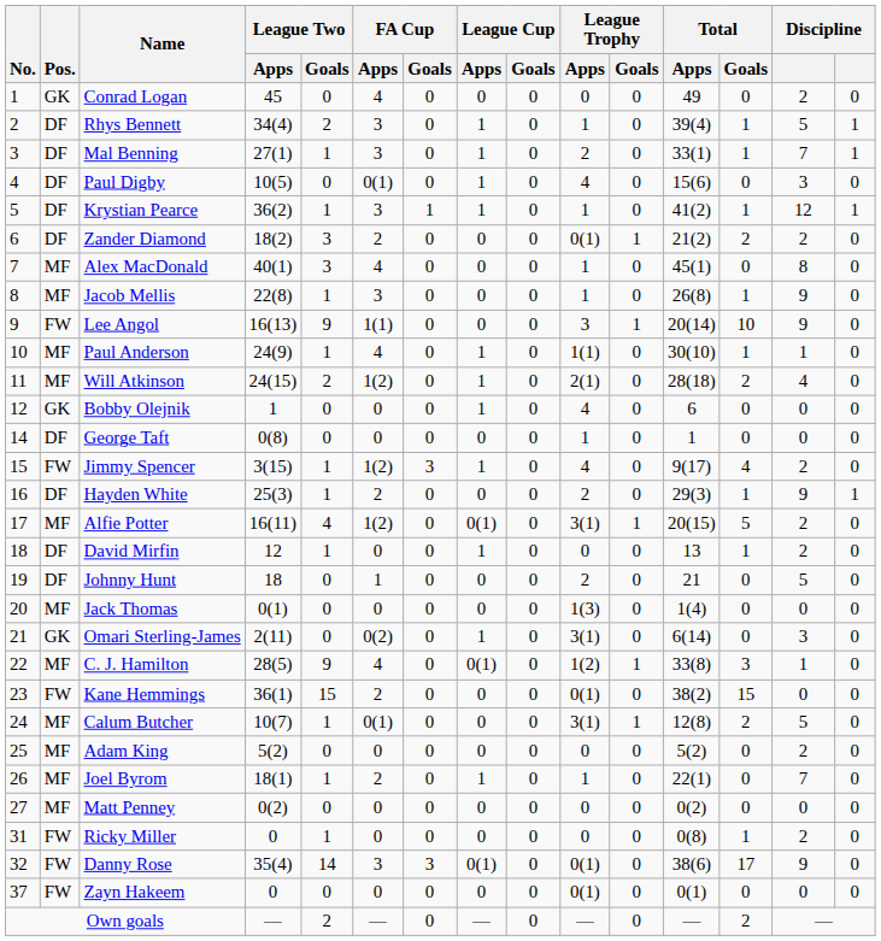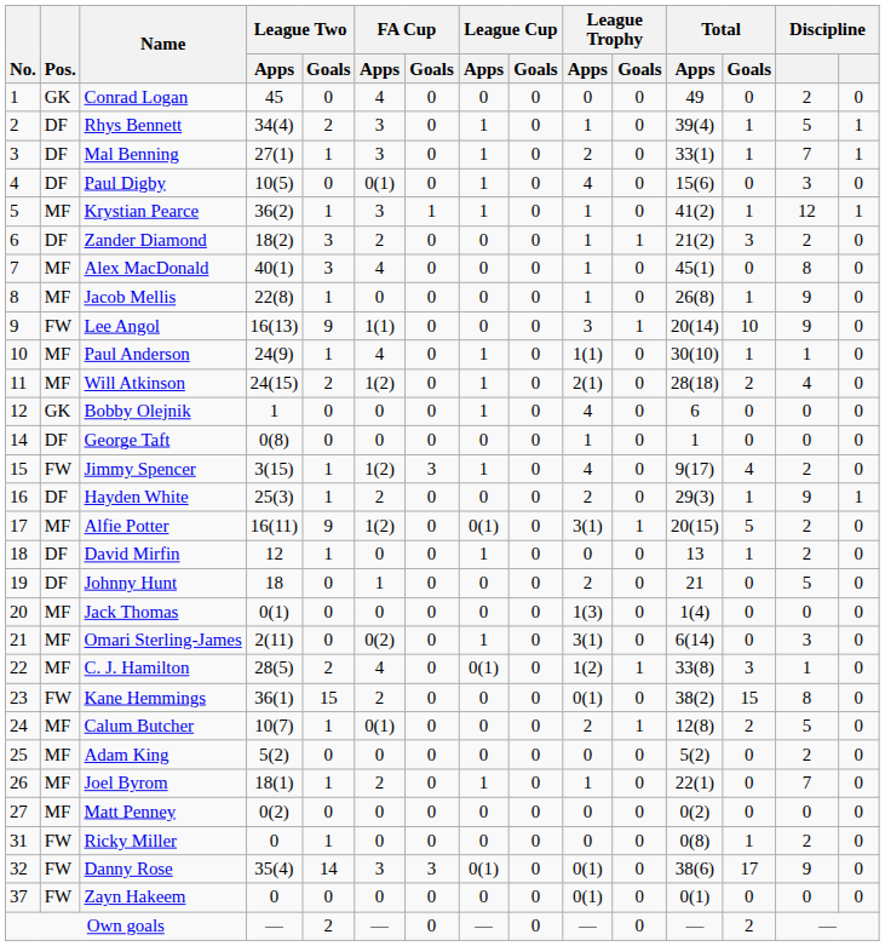 <table class="wikitable" style="text-align:center">
 <tr>
 <th rowspan="2" valign="bottom">No.</th>
 <th rowspan="2" valign="bottom">Pos.</th>
 <th rowspan="2">Name</th>
 <th colspan="2" width="85">League Two</th>
 <th colspan="2" width="85">FA Cup</th>
 <th colspan="2" width="85">League Cup</th>
 <th colspan="2" width="85">League Trophy</th>
 <th colspan="2" width="85">Total</th>
 <th colspan="2" width="85">Discipline</th>
 </tr>
 <tr>
 <th>Apps</th>
 <th>Goals</th>
 <th>Apps</th>
 <th>Goals</th>
 <th>Apps</th>
 <th>Goals</th>
 <th>Apps</th>
 <th>Goals</th>
 <th>Apps</th>
 <th>Goals</th>
 <th></th>
 <th></th>
 </tr>
 <tr>
 <td align="left">1</td>
 <td align="left">GK</td>
 <td align="left"> <a href='#'>Conrad Logan</a></td>
 <td>45</td>
 <td>0</td>
 <td>4</td>
 <td>0</td>
 <td>0</td>
 <td>0</td>
 <td>0</td>
 <td>0</td>
 <td>49</td>
 <td>0</td>
 <td>2</td>
 <td>0</td>
 </tr>
 <tr>
 <td align="left">2</td>
 <td align="left">DF</td>
 <td align="left"> <a href='#'>Rhys Bennett</a></td>
 <td>34(4)</td>
 <td>2</td>
 <td>3</td>
 <td>0</td>
 <td>1</td>
 <td>0</td>
 <td>1</td>
 <td>0</td>
 <td>39(4)</td>
 <td>1</td>
 <td>5</td>
 <td>1</td>
 </tr>
 <tr>
 <td align="left">3</td>
 <td align="left">DF</td>
 <td align="left"> <a href='#'>Mal Benning</a></td>
 <td>27(1)</td>
 <td>1</td>
 <td>3</td>
 <td>0</td>
 <td>1</td>
 <td>0</td>
 <td>2</td>
 <td>0</td>
 <td>33(1)</td>
 <td>1</td>
 <td>7</td>
 <td>1</td>
 </tr>
 <tr>
 <td align="left">4</td>
 <td align="left">DF</td>
 <td align="left"> <a href='#'>Paul Digby</a></td>
 <td>10(5)</td>
 <td>0</td>
 <td>0(1)</td>
 <td>0</td>
 <td>1</td>
 <td>0</td>
 <td>4</td>
 <td>0</td>
 <td>15(6)</td>
 <td>0</td>
 <td>3</td>
 <td>0</td>
 </tr>
 <tr>
 <td align="left">5</td>
-<td align="left">DF</td>
+<td align="left">MF</td>
 <td align="left"> <a href='#'>Krystian Pearce</a></td>
 <td>36(2)</td>
 <td>1</td>
 <td>3</td>
 <td>1</td>
 <td>1</td>
 <td>0</td>
 <td>1</td>
 <td>0</td>
 <td>41(2)</td>
 <td>1</td>
 <td>12</td>
 <td>1</td>
 </tr>
 <tr>
 <td align="left">6</td>
 <td align="left">DF</td>
 <td align="left"> <a href='#'>Zander Diamond</a></td>
 <td>18(2)</td>
 <td>3</td>
 <td>2</td>
 <td>0</td>
 <td>0</td>
 <td>0</td>
-<td>0(1)</td>
+<td>1</td>
 <td>1</td>
 <td>21(2)</td>
-<td>2</td>
+<td>3</td>
 <td>2</td>
 <td>0</td>
 </tr>
 <tr>
 <td align="left">7</td>
 <td align="left">MF</td>
 <td align="left"> <a href='#'>Alex MacDonald</a></td>
 <td>40(1)</td>
 <td>3</td>
 <td>4</td>
 <td>0</td>
 <td>0</td>
 <td>0</td>
 <td>1</td>
 <td>0</td>
 <td>45(1)</td>
 <td>0</td>
 <td>8</td>
 <td>0</td>
 </tr>
 <tr>
 <td align="left">8</td>
 <td align="left">MF</td>
 <td align="left"> <a href='#'>Jacob Mellis</a></td>
 <td>22(8)</td>
 <td>1</td>
-<td>3</td>
+<td>0</td>
 <td>0</td>
 <td>0</td>
 <td>0</td>
 <td>1</td>
 <td>0</td>
 <td>26(8)</td>
 <td>1</td>
 <td>9</td>
 <td>0</td>
 </tr>
 <tr>
 <td align="left">9</td>
 <td align="left">FW</td>
 <td align="left"> <a href='#'>Lee Angol</a></td>
 <td>16(13)</td>
 <td>9</td>
 <td>1(1)</td>
 <td>0</td>
 <td>0</td>
 <td>0</td>
 <td>3</td>
 <td>1</td>
 <td>20(14)</td>
 <td>10</td>
 <td>9</td>
 <td>0</td>
 </tr>
 <tr>
 <td align="left">10</td>
 <td align="left">MF</td>
 <td align="left"> <a href='#'>Paul Anderson</a></td>
 <td>24(9)</td>
 <td>1</td>
 <td>4</td>
 <td>0</td>
 <td>1</td>
 <td>0</td>
 <td>1(1)</td>
 <td>0</td>
 <td>30(10)</td>
 <td>1</td>
 <td>1</td>
 <td>0</td>
 </tr>
 <tr>
 <td align="left">11</td>
 <td align="left">MF</td>
 <td align="left"> <a href='#'>Will Atkinson</a></td>
 <td>24(15)</td>
 <td>2</td>
 <td>1(2)</td>
 <td>0</td>
 <td>1</td>
 <td>0</td>
 <td>2(1)</td>
 <td>0</td>
 <td>28(18)</td>
 <td>2</td>
 <td>4</td>
 <td>0</td>
 </tr>
 <tr>
 <td align="left">12</td>
 <td align="left">GK</td>
 <td align="left"> <a href='#'>Bobby Olejnik</a></td>
 <td>1</td>
 <td>0</td>
 <td>0</td>
 <td>0</td>
 <td>1</td>
 <td>0</td>
 <td>4</td>
 <td>0</td>
 <td>6</td>
 <td>0</td>
 <td>0</td>
 <td>0</td>
 </tr>
 <tr>
 <td align="left">14</td>
 <td align="left">DF</td>
 <td align="left"> <a href='#'>George Taft</a></td>
 <td>0(8)</td>
 <td>0</td>
 <td>0</td>
 <td>0</td>
 <td>0</td>
 <td>0</td>
 <td>1</td>
 <td>0</td>
 <td>1</td>
 <td>0</td>
 <td>0</td>
 <td>0</td>
 </tr>
 <tr>
 <td align="left">15</td>
 <td align="left">FW</td>
 <td align="left"> <a href='#'>Jimmy Spencer</a></td>
 <td>3(15)</td>
 <td>1</td>
 <td>1(2)</td>
 <td>3</td>
 <td>1</td>
 <td>0</td>
 <td>4</td>
 <td>0</td>
 <td>9(17)</td>
 <td>4</td>
 <td>2</td>
 <td>0</td>
 </tr>
 <tr>
 <td align="left">16</td>
 <td align="left">DF</td>
 <td align="left"> <a href='#'>Hayden White</a></td>
 <td>25(3)</td>
 <td>1</td>
 <td>2</td>
 <td>0</td>
 <td>0</td>
 <td>0</td>
 <td>2</td>
 <td>0</td>
 <td>29(3)</td>
 <td>1</td>
 <td>9</td>
 <td>1</td>
 </tr>
 <tr>
 <td align="left">17</td>
 <td align="left">MF</td>
 <td align="left"> <a href='#'>Alfie Potter</a></td>
 <td>16(11)</td>
-<td>4</td>
+<td>9</td>
 <td>1(2)</td>
 <td>0</td>
 <td>0(1)</td>
 <td>0</td>
 <td>3(1)</td>
 <td>1</td>
 <td>20(15)</td>
 <td>5</td>
 <td>2</td>
 <td>0</td>
 </tr>
 <tr>
 <td align="left">18</td>
 <td align="left">DF</td>
 <td align="left"> <a href='#'>David Mirfin</a></td>
 <td>12</td>
 <td>1</td>
 <td>0</td>
 <td>0</td>
 <td>1</td>
 <td>0</td>
 <td>0</td>
 <td>0</td>
 <td>13</td>
 <td>1</td>
 <td>2</td>
 <td>0</td>
 </tr>
 <tr>
 <td align="left">19</td>
 <td align="left">DF</td>
 <td align="left"> <a href='#'>Johnny Hunt</a></td>
 <td>18</td>
 <td>0</td>
 <td>1</td>
 <td>0</td>
 <td>0</td>
 <td>0</td>
 <td>2</td>
 <td>0</td>
 <td>21</td>
 <td>0</td>
 <td>5</td>
 <td>0</td>
 </tr>
 <tr>
 <td align="left">20</td>
 <td align="left">MF</td>
 <td align="left"> <a href='#'>Jack Thomas</a></td>
 <td>0(1)</td>
 <td>0</td>
 <td>0</td>
 <td>0</td>
 <td>0</td>
 <td>0</td>
 <td>1(3)</td>
 <td>0</td>
 <td>1(4)</td>
 <td>0</td>
 <td>0</td>
 <td>0</td>
 </tr>
 <tr>
 <td align="left">21</td>
-<td align="left">GK</td>
+<td align="left">MF</td>
 <td align="left"> <a href='#'>Omari Sterling-James</a></td>
 <td>2(11)</td>
 <td>0</td>
 <td>0(2)</td>
 <td>0</td>
 <td>1</td>
 <td>0</td>
 <td>3(1)</td>
 <td>0</td>
 <td>6(14)</td>
 <td>0</td>
 <td>3</td>
 <td>0</td>
 </tr>
 <tr>
 <td align="left">22</td>
 <td align="left">MF</td>
 <td align="left"> <a href='#'>C. J. Hamilton</a></td>
 <td>28(5)</td>
-<td>9</td>
+<td>2</td>
 <td>4</td>
 <td>0</td>
 <td>0(1)</td>
 <td>0</td>
 <td>1(2)</td>
 <td>1</td>
 <td>33(8)</td>
 <td>3</td>
 <td>1</td>
 <td>0</td>
 </tr>
 <tr>
 <td align="left">23</td>
 <td align="left">FW</td>
 <td align="left"> <a href='#'>Kane Hemmings</a></td>
 <td>36(1)</td>
 <td>15</td>
 <td>2</td>
 <td>0</td>
 <td>0</td>
 <td>0</td>
 <td>0(1)</td>
 <td>0</td>
 <td>38(2)</td>
 <td>15</td>
-<td>0</td>
+<td>8</td>
 <td>0</td>
 </tr>
 <tr>
 <td align="left">24</td>
 <td align="left">MF</td>
 <td align="left"> <a href='#'>Calum Butcher</a></td>
 <td>10(7)</td>
 <td>1</td>
 <td>0(1)</td>
 <td>0</td>
 <td>0</td>
 <td>0</td>
-<td>3(1)</td>
+<td>2</td>
 <td>1</td>
 <td>12(8)</td>
 <td>2</td>
 <td>5</td>
 <td>0</td>
 </tr>
 <tr>
 <td align="left">25</td>
 <td align="left">MF</td>
 <td align="left"> <a href='#'>Adam King</a></td>
 <td>5(2)</td>
 <td>0</td>
 <td>0</td>
 <td>0</td>
 <td>0</td>
 <td>0</td>
 <td>0</td>
 <td>0</td>
 <td>5(2)</td>
 <td>0</td>
 <td>2</td>
 <td>0</td>
 </tr>
 <tr>
 <td align="left">26</td>
 <td align="left">MF</td>
 <td align="left"> <a href='#'>Joel Byrom</a></td>
 <td>18(1)</td>
 <td>1</td>
 <td>2</td>
 <td>0</td>
 <td>1</td>
 <td>0</td>
 <td>1</td>
 <td>0</td>
 <td>22(1)</td>
 <td>0</td>
 <td>7</td>
 <td>0</td>
 </tr>
 <tr>
 <td align="left">27</td>
 <td align="left">MF</td>
 <td align="left"> <a href='#'>Matt Penney</a></td>
 <td>0(2)</td>
 <td>0</td>
 <td>0</td>
 <td>0</td>
 <td>0</td>
 <td>0</td>
 <td>0</td>
 <td>0</td>
 <td>0(2)</td>
 <td>0</td>
 <td>0</td>
 <td>0</td>
 </tr>
 <tr>
 <td align="left">31</td>
 <td align="left">FW</td>
 <td align="left"> <a href='#'>Ricky Miller</a></td>
 <td>0</td>
 <td>1</td>
 <td>0</td>
 <td>0</td>
 <td>0</td>
 <td>0</td>
 <td>0</td>
 <td>0</td>
 <td>0(8)</td>
 <td>1</td>
 <td>2</td>
 <td>0</td>
 </tr>
 <tr>
 <td align="left">32</td>
 <td align="left">FW</td>
 <td align="left"> <a href='#'>Danny Rose</a></td>
 <td>35(4)</td>
 <td>14</td>
 <td>3</td>
 <td>3</td>
 <td>0(1)</td>
 <td>0</td>
 <td>0(1)</td>
 <td>0</td>
 <td>38(6)</td>
 <td>17</td>
 <td>9</td>
 <td>0</td>
 </tr>
 <tr>
 <td align="left">37</td>
 <td align="left">FW</td>
 <td align="left"> <a href='#'>Zayn Hakeem</a></td>
 <td>0</td>
 <td>0</td>
 <td>0</td>
 <td>0</td>
 <td>0</td>
 <td>0</td>
 <td>0(1)</td>
 <td>0</td>
 <td>0(1)</td>
 <td>0</td>
 <td>0</td>
 <td>0</td>
 </tr>
 <tr>
 <td colspan=3><a href='#'>Own goals</a></td>
 <td>—</td>
 <td>2</td>
 <td>—</td>
 <td>0</td>
 <td>—</td>
 <td>0</td>
 <td>—</td>
 <td>0</td>
 <td>—</td>
 <td>2</td>
 <td colspan=2>—</td>
 </tr>
 </table>
